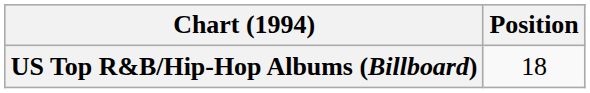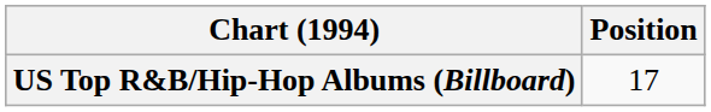 <table class="wikitable plainrowheaders" style="text-align:center">
 <tr>
 <th scope="col">Chart (1994)</th>
 <th scope="col">Position</th>
 </tr>
 <tr>
 <th scope="row">US Top R&B/Hip-Hop Albums (<em>Billboard</em>)</th>
-<td>18</td>
+<td>17</td>
 </tr>
 </table>
